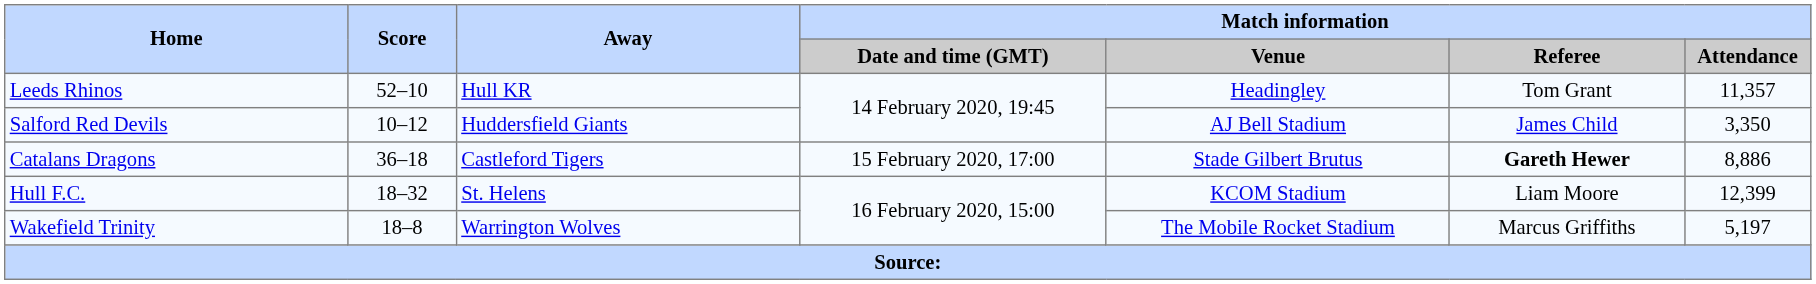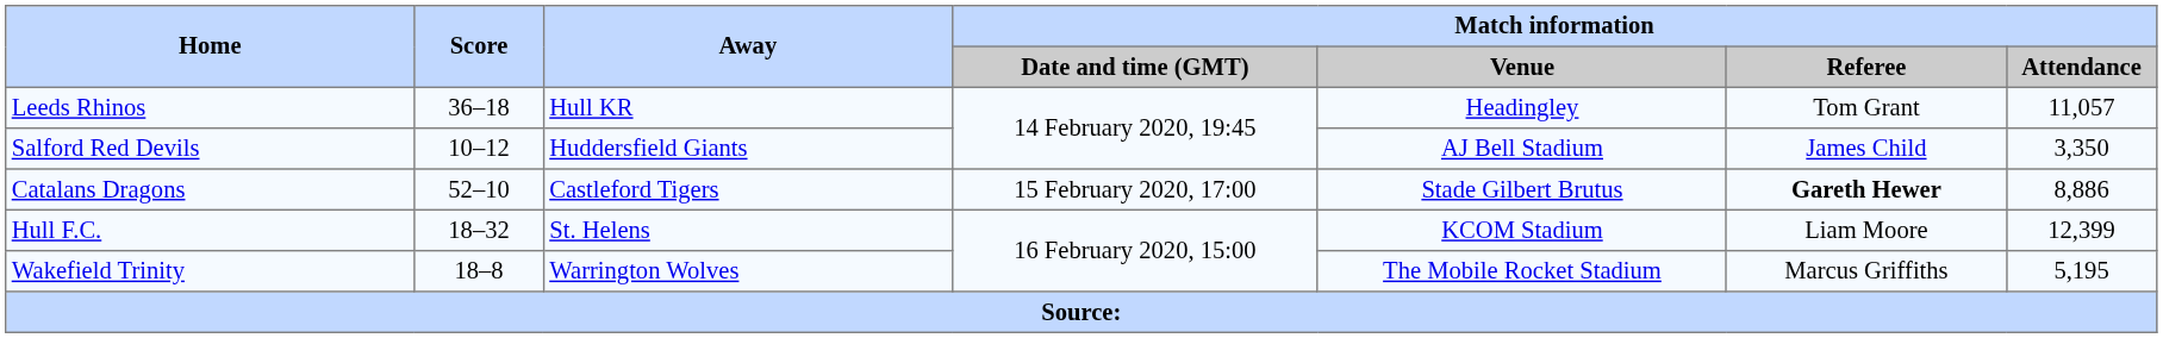 <table border=1 style="border-collapse:collapse; font-size:90%; text-align:center;" cellpadding=3 cellspacing=0 width=100%>
 <tr bgcolor=#C1D8FF>
 <th rowspan=2 width=19%>Home</th>
 <th rowspan=2 width=6%>Score</th>
 <th rowspan=2 width=19%>Away</th>
 <th colspan=4>Match information</th>
 </tr>
 <tr bgcolor=#CCCCCC>
 <th width=17%>Date and time (GMT)</th>
 <th width=19%>Venue</th>
 <th width=13%>Referee</th>
 <th width=7%>Attendance</th>
 </tr>
 <tr bgcolor=#F5FAFF>
 <td align=left> <a href='#'>Leeds Rhinos</a></td>
-<td>52–10</td>
+<td>36–18</td>
 <td align=left> <a href='#'>Hull KR</a></td>
 <td rowspan="2">14 February 2020, 19:45</td>
 <td><a href='#'>Headingley</a></td>
 <td>Tom Grant</td>
-<td>11,357</td>
+<td>11,057</td>
 </tr>
 <tr bgcolor=#F5FAFF>
 <td align=left> <a href='#'>Salford Red Devils</a></td>
 <td>10–12</td>
 <td align=left> <a href='#'>Huddersfield Giants</a></td>
 <td><a href='#'>AJ Bell Stadium</a></td>
 <td><a href='#'>James Child</a></td>
 <td>3,350</td>
 </tr>
 <tr bgcolor=#F5FAFF>
 <td align=left> <a href='#'>Catalans Dragons</a></td>
-<td>36–18</td>
+<td>52–10</td>
 <td align=left> <a href='#'>Castleford Tigers</a></td>
 <td>15 February 2020, 17:00</td>
 <td><a href='#'>Stade Gilbert Brutus</a></td>
 <td><strong>Gareth Hewer</strong></td>
 <td>8,886</td>
 </tr>
 <tr bgcolor=#F5FAFF>
 <td align=left> <a href='#'>Hull F.C.</a></td>
 <td>18–32</td>
 <td align=left> <a href='#'>St. Helens</a></td>
 <td rowspan="2">16 February 2020, 15:00</td>
 <td><a href='#'>KCOM Stadium</a></td>
 <td>Liam Moore</td>
 <td>12,399</td>
 </tr>
 <tr bgcolor=#F5FAFF>
 <td align=left> <a href='#'>Wakefield Trinity</a></td>
 <td>18–8</td>
 <td align=left> <a href='#'>Warrington Wolves</a></td>
 <td><a href='#'>The Mobile Rocket Stadium</a></td>
 <td>Marcus Griffiths</td>
-<td>5,197</td>
+<td>5,195</td>
 </tr>
 <tr style="background:#c1d8ff;">
 <th colspan=7>Source:</th>
 </tr>
 </table>
